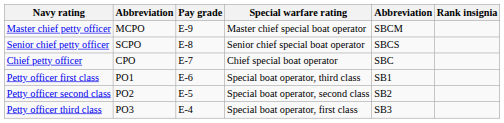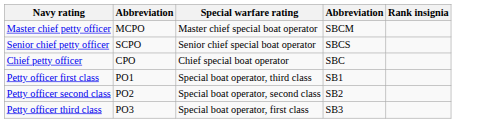 <table class="wikitable">
 <tr>
 <th>Navy rating</th>
 <th>Abbreviation</th>
-<th>Pay grade</th>
 <th>Special warfare rating</th>
 <th>Abbreviation</th>
 <th>Rank insignia</th>
 </tr>
 <tr>
 <td><a href='#'>Master chief petty officer</a></td>
 <td>MCPO</td>
-<td>E-9</td>
 <td>Master chief special boat operator</td>
 <td>SBCM</td>
 <td></td>
 </tr>
 <tr>
 <td><a href='#'>Senior chief petty officer</a></td>
 <td>SCPO</td>
-<td>E-8</td>
 <td>Senior chief special boat operator</td>
 <td>SBCS</td>
 <td></td>
 </tr>
 <tr>
 <td><a href='#'>Chief petty officer</a></td>
 <td>CPO</td>
-<td>E-7</td>
 <td>Chief special boat operator</td>
 <td>SBC</td>
 <td></td>
 </tr>
 <tr>
 <td><a href='#'>Petty officer first class</a></td>
 <td>PO1</td>
-<td>E-6</td>
 <td>Special boat operator, third class</td>
 <td>SB1</td>
 <td></td>
 </tr>
 <tr>
 <td><a href='#'>Petty officer second class</a></td>
 <td>PO2</td>
-<td>E-5</td>
 <td>Special boat operator, second class</td>
 <td>SB2</td>
 <td></td>
 </tr>
 <tr>
 <td><a href='#'>Petty officer third class</a></td>
 <td>PO3</td>
-<td>E-4</td>
 <td>Special boat operator, first class</td>
 <td>SB3</td>
 <td></td>
 </tr>
 </table>
